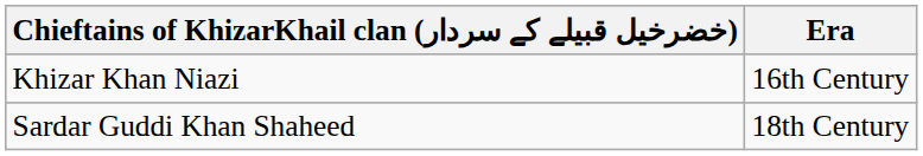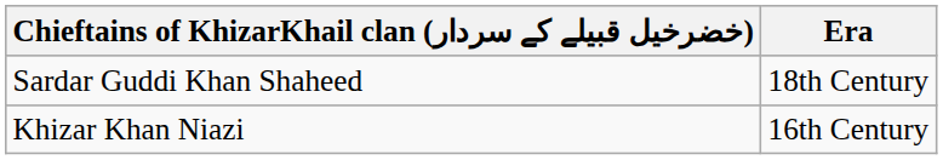 <table class="wikitable">
 <tr>
 <th>Chieftains of KhizarKhail clan (خضرخیل قبیلے کے سردار)</th>
 <th>Era</th>
 </tr>
 <tr>
+<td>Sardar Guddi Khan Shaheed</td>
+<td>18th Century</td>
+</tr>
+<tr>
 <td>Khizar Khan Niazi</td>
 <td>16th Century</td>
 </tr>
-<tr>
-<td>Sardar Guddi Khan Shaheed</td>
-<td>18th Century</td>
-</tr>
 </table>
